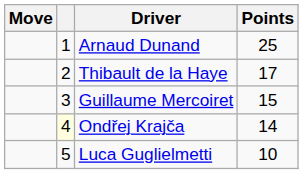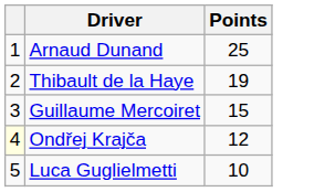 <table class="wikitable" style="font-size:85%;">
 <tr>
-<th>Move</th>
 <th></th>
 <th>Driver</th>
 <th>Points</th>
 </tr>
 <tr>
-<td align="center"></td>
 <td align="center">1</td>
 <td><a href='#'>Arnaud Dunand</a></td>
 <td align="center">25</td>
 </tr>
 <tr>
-<td align="center"></td>
 <td align="center">2</td>
 <td><a href='#'>Thibault de la Haye</a></td>
-<td align="center">17</td>
+<td align="center">19</td>
 </tr>
 <tr>
-<td align="center"></td>
 <td align="center">3</td>
 <td><a href='#'>Guillaume Mercoiret</a></td>
 <td align="center">15</td>
 </tr>
 <tr>
-<td align="center"></td>
 <td align="center" style="background: lightyellow;">4</td>
 <td><a href='#'>Ondřej Krajča</a></td>
-<td align="center">14</td>
+<td align="center">12</td>
 </tr>
 <tr>
-<td align="center"></td>
 <td align="center">5</td>
 <td><a href='#'>Luca Guglielmetti</a></td>
 <td align="center">10</td>
 </tr>
 </table>
